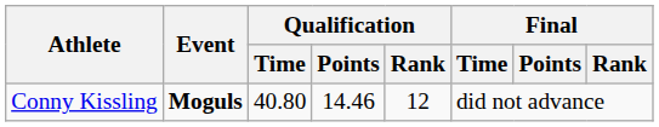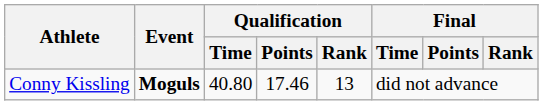 <table class="wikitable" style="font-size:90%">
 <tr>
 <th rowspan="2">Athlete</th>
 <th rowspan="2">Event</th>
 <th colspan="3">Qualification</th>
 <th colspan="3">Final</th>
 </tr>
 <tr>
 <th>Time</th>
 <th>Points</th>
 <th>Rank</th>
 <th>Time</th>
 <th>Points</th>
 <th>Rank</th>
 </tr>
 <tr>
 <td><a href='#'>Conny Kissling</a></td>
 <td><strong>Moguls</strong></td>
 <td align="center">40.80</td>
-<td align="center">14.46</td>
-<td align="center">12</td>
+<td align="center">17.46</td>
+<td align="center">13</td>
 <td colspan="3">did not advance</td>
 </tr>
 </table>
